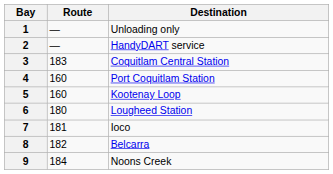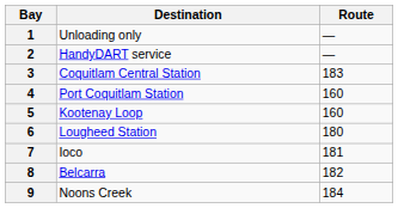 <table class="wikitable" width="500">
 <tr>
 <th>Bay</th>
+<th>Destination</th>
 <th>Route</th>
-<th>Destination</th>
 </tr>
 <tr>
 <th>1</th>
+<td>Unloading only</td>
 <td>—</td>
-<td>Unloading only</td>
 </tr>
 <tr>
 <th>2</th>
+<td><a href='#'>HandyDART</a> service</td>
 <td>—</td>
-<td><a href='#'>HandyDART</a> service</td>
 </tr>
 <tr>
 <th>3</th>
+<td><a href='#'>Coquitlam Central Station</a></td>
 <td>183</td>
-<td><a href='#'>Coquitlam Central Station</a></td>
 </tr>
 <tr>
 <th>4</th>
+<td><a href='#'>Port Coquitlam Station</a></td>
 <td>160</td>
-<td><a href='#'>Port Coquitlam Station</a></td>
 </tr>
 <tr>
 <th>5</th>
+<td><a href='#'>Kootenay Loop</a></td>
 <td>160</td>
-<td><a href='#'>Kootenay Loop</a></td>
 </tr>
 <tr>
 <th>6</th>
+<td><a href='#'>Lougheed Station</a></td>
 <td>180</td>
-<td><a href='#'>Lougheed Station</a></td>
 </tr>
 <tr>
 <th>7</th>
+<td>Ioco</td>
 <td>181</td>
-<td>Ioco</td>
 </tr>
 <tr>
 <th>8</th>
+<td><a href='#'>Belcarra</a></td>
 <td>182</td>
-<td><a href='#'>Belcarra</a></td>
 </tr>
 <tr>
 <th>9</th>
+<td>Noons Creek</td>
 <td>184</td>
-<td>Noons Creek</td>
 </tr>
 </table>
